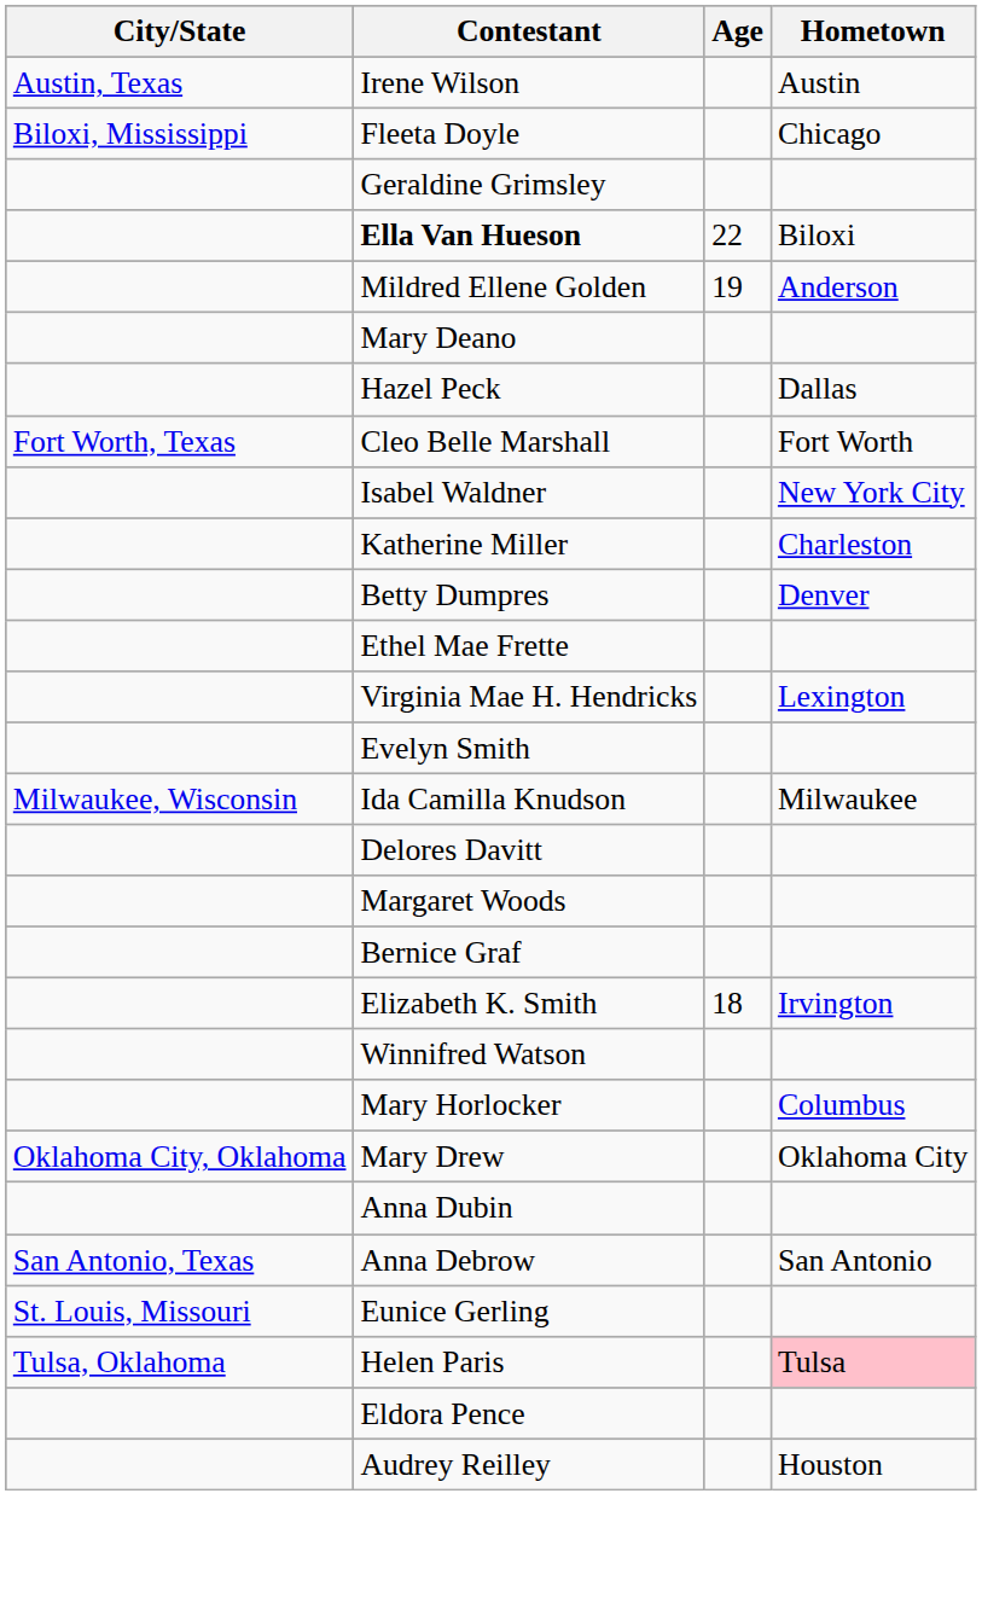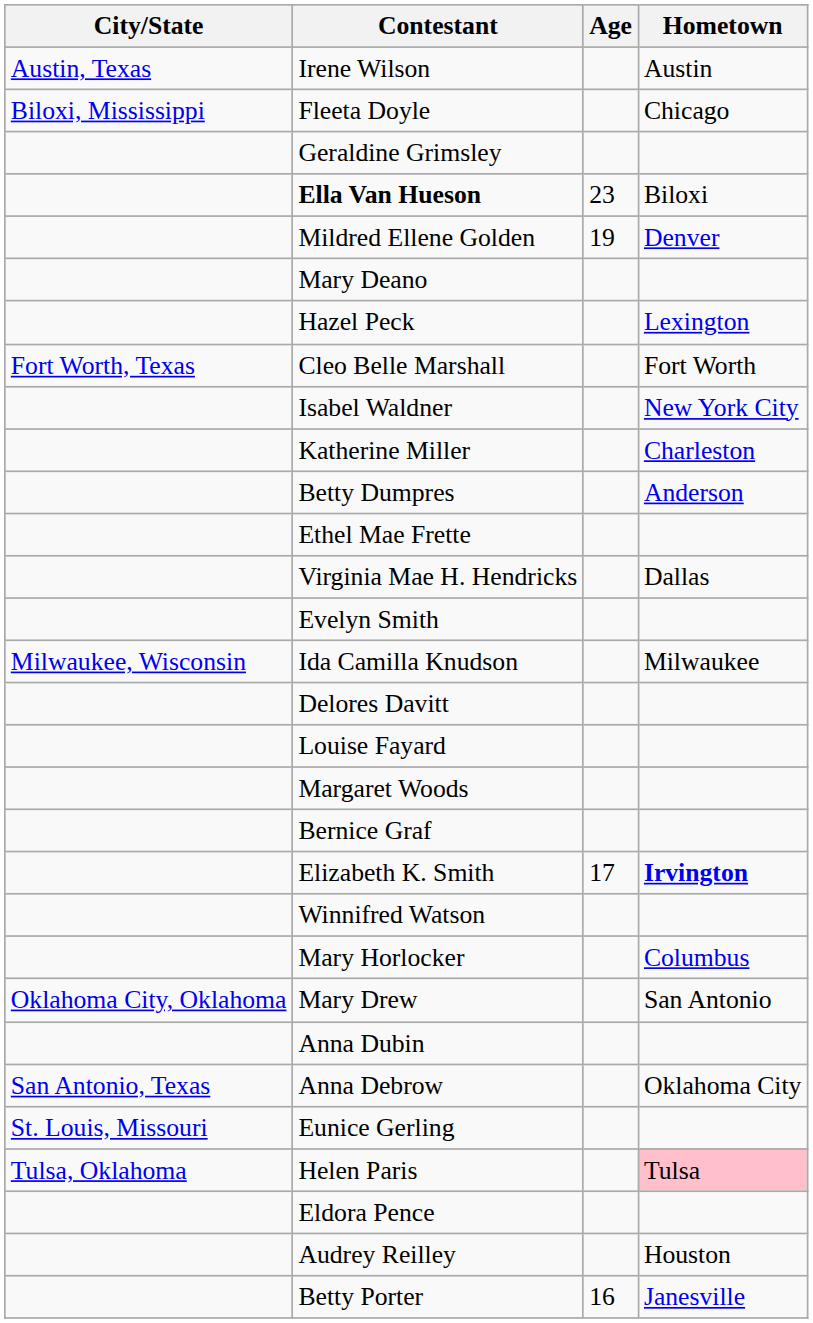 <table class="wikitable sortable" style="font-size: 95%;">
 <tr>
 <th>City/State</th>
 <th>Contestant</th>
 <th>Age</th>
 <th>Hometown</th>
 </tr>
 <tr>
 <td> <a href='#'>Austin, Texas</a></td>
 <td>Irene Wilson</td>
 <td></td>
 <td>Austin</td>
 </tr>
 <tr>
 <td><a href='#'>Biloxi, Mississippi</a></td>
 <td>Fleeta Doyle</td>
 <td></td>
 <td>Chicago</td>
 </tr>
 <tr>
 <td></td>
 <td>Geraldine Grimsley</td>
 <td></td>
 <td></td>
 </tr>
 <tr>
 <td><strong></strong></td>
 <td><strong>Ella Van Hueson</strong></td>
-<td>22</td>
+<td>23</td>
 <td>Biloxi</td>
 </tr>
 <tr>
 <td></td>
 <td>Mildred Ellene Golden</td>
 <td>19</td>
-<td><a href='#'>Anderson</a></td>
+<td><a href='#'>Denver</a></td>
 </tr>
 <tr>
 <td></td>
 <td>Mary Deano</td>
 <td></td>
 <td></td>
 </tr>
 <tr>
 <td></td>
 <td>Hazel Peck</td>
 <td></td>
-<td>Dallas</td>
+<td><a href='#'>Lexington</a></td>
 </tr>
 <tr>
 <td><a href='#'>Fort Worth, Texas</a></td>
 <td>Cleo Belle Marshall</td>
 <td></td>
 <td>Fort Worth</td>
 </tr>
 <tr>
 <td></td>
 <td>Isabel Waldner</td>
 <td></td>
 <td><a href='#'>New York City</a></td>
 </tr>
 <tr>
 <td></td>
 <td>Katherine Miller</td>
 <td></td>
 <td><a href='#'>Charleston</a></td>
 </tr>
 <tr>
 <td></td>
 <td>Betty Dumpres</td>
 <td></td>
-<td><a href='#'>Denver</a></td>
+<td><a href='#'>Anderson</a></td>
 </tr>
 <tr>
 <td></td>
 <td>Ethel Mae Frette</td>
 <td></td>
 <td></td>
 </tr>
 <tr>
 <td></td>
 <td>Virginia Mae H. Hendricks</td>
 <td></td>
-<td><a href='#'>Lexington</a></td>
+<td>Dallas</td>
 </tr>
 <tr>
 <td></td>
 <td>Evelyn Smith</td>
 <td></td>
 <td></td>
 </tr>
 <tr>
 <td> <a href='#'>Milwaukee, Wisconsin</a></td>
 <td>Ida Camilla Knudson</td>
 <td></td>
 <td>Milwaukee</td>
 </tr>
 <tr>
 <td></td>
 <td>Delores Davitt</td>
 <td></td>
 <td></td>
 </tr>
 <tr>
 <td></td>
+<td>Louise Fayard</td>
+<td></td>
+<td></td>
+</tr>
+<tr>
+<td></td>
 <td>Margaret Woods</td>
 <td></td>
 <td></td>
 </tr>
 <tr>
 <td></td>
 <td>Bernice Graf</td>
 <td></td>
 <td></td>
 </tr>
 <tr>
 <td></td>
 <td>Elizabeth K. Smith</td>
-<td>18</td>
-<td><a href='#'>Irvington</a></td>
+<td>17</td>
+<td><strong><a href='#'>Irvington</a></strong></td>
 </tr>
 <tr>
 <td></td>
 <td>Winnifred Watson</td>
 <td></td>
 <td></td>
 </tr>
 <tr>
 <td></td>
 <td>Mary Horlocker</td>
 <td></td>
 <td><a href='#'>Columbus</a></td>
 </tr>
 <tr>
 <td><a href='#'>Oklahoma City, Oklahoma</a></td>
 <td>Mary Drew</td>
 <td></td>
-<td>Oklahoma City</td>
+<td>San Antonio</td>
 </tr>
 <tr>
 <td></td>
 <td>Anna Dubin</td>
 <td></td>
 <td></td>
 </tr>
 <tr>
 <td> <a href='#'>San Antonio, Texas</a></td>
 <td>Anna Debrow</td>
 <td></td>
-<td>San Antonio</td>
+<td>Oklahoma City</td>
 </tr>
 <tr>
 <td> <a href='#'>St. Louis, Missouri</a></td>
 <td>Eunice Gerling</td>
 <td></td>
 <td></td>
 </tr>
 <tr>
 <td> <a href='#'>Tulsa, Oklahoma</a></td>
 <td>Helen Paris</td>
 <td></td>
 <td style="background: pink;">Tulsa</td>
 </tr>
 <tr>
 <td></td>
 <td>Eldora Pence</td>
 <td></td>
 <td></td>
 </tr>
 <tr>
 <td></td>
 <td>Audrey Reilley</td>
 <td></td>
 <td>Houston</td>
 </tr>
+<tr>
+<td></td>
+<td>Betty Porter</td>
+<td>16</td>
+<td><a href='#'>Janesville</a></td>
+</tr>
 </table>
